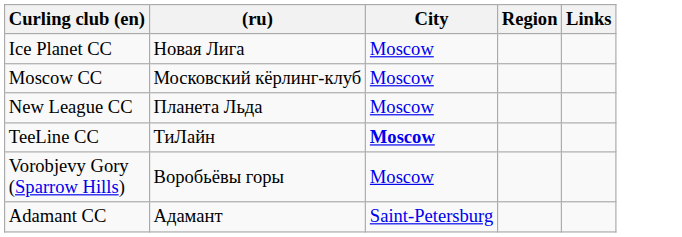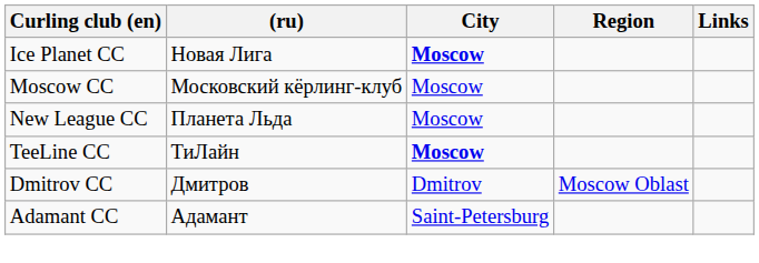 <table class="wikitable sortable" style="vertical-align:top">
 <tr>
 <th>Curling club (en)</th>
 <th>(ru)</th>
 <th>City</th>
 <th>Region</th>
 <th>Links</th>
 </tr>
 <tr>
 <td>Ice Planet CC</td>
 <td>Новая Лига</td>
-<td><a href='#'>Moscow</a></td>
+<td><strong><a href='#'>Moscow</a></strong></td>
 <td></td>
 <td></td>
 </tr>
 <tr>
 <td>Moscow CC</td>
 <td>Московский кёрлинг-клуб</td>
 <td><a href='#'>Moscow</a></td>
 <td></td>
 <td> </td>
 </tr>
 <tr>
 <td>New League CC</td>
 <td>Планета Льда</td>
 <td><a href='#'>Moscow</a></td>
 <td></td>
 <td></td>
 </tr>
 <tr>
 <td>TeeLine CC</td>
 <td>ТиЛайн</td>
 <td><strong><a href='#'>Moscow</a></strong></td>
 <td></td>
 <td> </td>
 </tr>
 <tr>
-<td>Vorobjevy Gory<br>(<a href='#'>Sparrow Hills</a>)</td>
-<td>Воробьёвы горы</td>
-<td><a href='#'>Moscow</a></td>
+<td>Dmitrov CC</td>
+<td>Дмитров</td>
+<td><a href='#'>Dmitrov</a></td>
+<td><a href='#'>Moscow Oblast</a></td>
 <td></td>
-<td> </td>
 </tr>
 <tr>
 <td>Adamant CC</td>
 <td>Адамант</td>
 <td><a href='#'>Saint-Petersburg</a></td>
 <td></td>
 <td> </td>
 </tr>
 </table>
